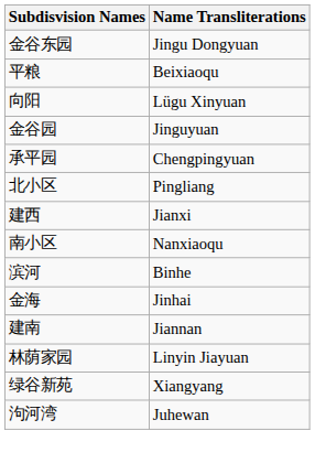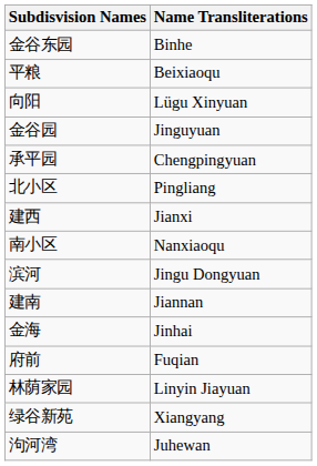 <table class="wikitable sortable">
 <tr>
 <th>Subdisvision Names</th>
 <th>Name Transliterations</th>
 </tr>
 <tr>
 <td>金谷东园</td>
-<td>Jingu Dongyuan</td>
+<td>Binhe</td>
 </tr>
 <tr>
 <td>平粮</td>
 <td>Beixiaoqu</td>
 </tr>
 <tr>
 <td>向阳</td>
 <td>Lügu Xinyuan</td>
 </tr>
 <tr>
 <td>金谷园</td>
 <td>Jinguyuan</td>
 </tr>
 <tr>
 <td>承平园</td>
 <td>Chengpingyuan</td>
 </tr>
 <tr>
 <td>北小区</td>
 <td>Pingliang</td>
 </tr>
 <tr>
 <td>建西</td>
 <td>Jianxi</td>
 </tr>
 <tr>
 <td>南小区</td>
 <td>Nanxiaoqu</td>
 </tr>
 <tr>
 <td>滨河</td>
-<td>Binhe</td>
+<td>Jingu Dongyuan</td>
+</tr>
+<tr>
+<td>建南</td>
+<td>Jiannan</td>
 </tr>
 <tr>
 <td>金海</td>
 <td>Jinhai</td>
 </tr>
 <tr>
-<td>建南</td>
-<td>Jiannan</td>
+<td>府前</td>
+<td>Fuqian</td>
 </tr>
 <tr>
 <td>林荫家园</td>
 <td>Linyin Jiayuan</td>
 </tr>
 <tr>
 <td>绿谷新苑</td>
 <td>Xiangyang</td>
 </tr>
 <tr>
 <td>泃河湾</td>
 <td>Juhewan</td>
 </tr>
 </table>
